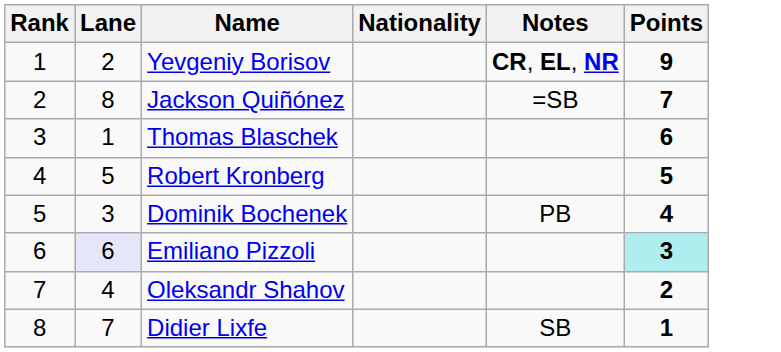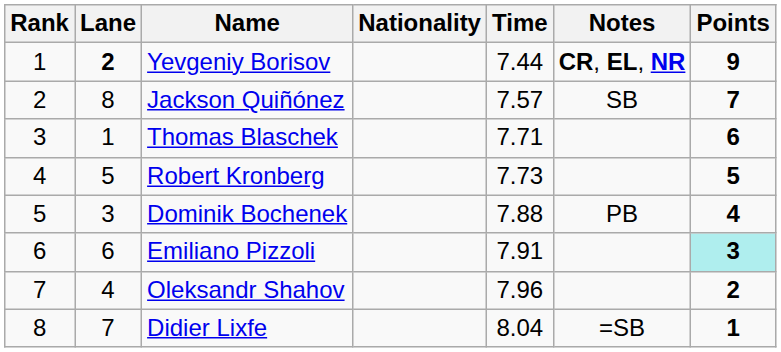 <table class="wikitable sortable" style="text-align:center">
 <tr>
 <th>Rank</th>
 <th>Lane</th>
 <th>Name</th>
 <th>Nationality</th>
+<th>Time</th>
 <th>Notes</th>
 <th>Points</th>
 </tr>
 <tr>
 <td>1</td>
-<td>2</td>
+<td><strong>2</strong></td>
 <td align=left><a href='#'>Yevgeniy Borisov</a></td>
 <td align=left></td>
+<td>7.44</td>
 <td><strong>CR</strong>, <strong>EL</strong>, <strong><a href='#'>NR</a></strong></td>
 <td><strong>9</strong></td>
 </tr>
 <tr>
 <td>2</td>
 <td>8</td>
 <td align=left><a href='#'>Jackson Quiñónez</a></td>
 <td align=left></td>
-<td>=SB</td>
+<td>7.57</td>
+<td>SB</td>
 <td><strong>7</strong></td>
 </tr>
 <tr>
 <td>3</td>
 <td>1</td>
 <td align=left><a href='#'>Thomas Blaschek</a></td>
 <td align=left></td>
+<td>7.71</td>
 <td></td>
 <td><strong>6</strong></td>
 </tr>
 <tr>
 <td>4</td>
 <td>5</td>
 <td align=left><a href='#'>Robert Kronberg</a></td>
 <td align=left></td>
+<td>7.73</td>
 <td></td>
 <td><strong>5</strong></td>
 </tr>
 <tr>
 <td>5</td>
 <td>3</td>
 <td align=left><a href='#'>Dominik Bochenek</a></td>
 <td align=left></td>
+<td>7.88</td>
 <td>PB</td>
 <td><strong>4</strong></td>
 </tr>
 <tr>
 <td>6</td>
-<td style="background: lavender;">6</td>
+<td>6</td>
 <td align=left><a href='#'>Emiliano Pizzoli</a></td>
 <td align=left></td>
+<td>7.91</td>
 <td></td>
 <td style="background: paleturquoise;"><strong>3</strong></td>
 </tr>
 <tr>
 <td>7</td>
 <td>4</td>
 <td align=left><a href='#'>Oleksandr Shahov</a></td>
 <td align=left></td>
+<td>7.96</td>
 <td></td>
 <td><strong>2</strong></td>
 </tr>
 <tr>
 <td>8</td>
 <td>7</td>
 <td align=left><a href='#'>Didier Lixfe</a></td>
 <td align=left></td>
-<td>SB</td>
+<td>8.04</td>
+<td>=SB</td>
 <td><strong>1</strong></td>
 </tr>
 </table>
